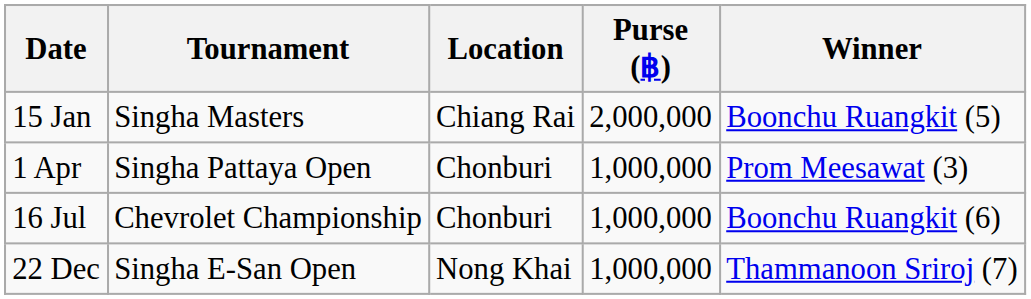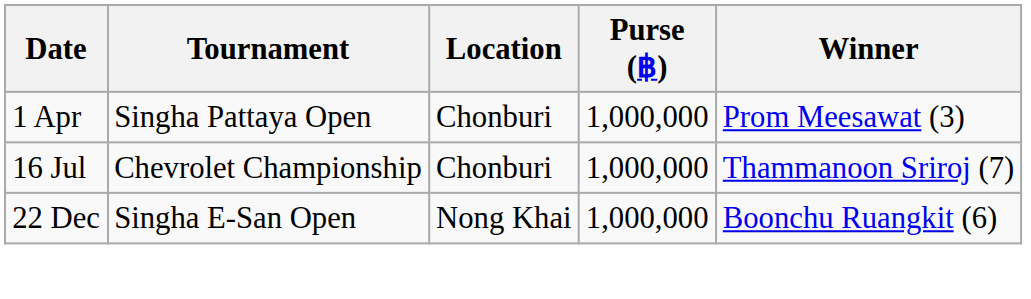 <table class="wikitable" style="font-size:95%">
 <tr>
 <th>Date</th>
 <th>Tournament</th>
 <th>Location</th>
 <th>Purse<br>(<a href='#'>฿</a>)</th>
 <th>Winner</th>
-</tr>
-<tr>
-<td>15 Jan</td>
-<td>Singha Masters</td>
-<td>Chiang Rai</td>
-<td align=right>2,000,000</td>
-<td> <a href='#'>Boonchu Ruangkit</a> (5)</td>
 </tr>
 <tr>
 <td>1 Apr</td>
 <td>Singha Pattaya Open</td>
 <td>Chonburi</td>
 <td align=right>1,000,000</td>
 <td> <a href='#'>Prom Meesawat</a> (3)</td>
 </tr>
 <tr>
 <td>16 Jul</td>
 <td>Chevrolet Championship</td>
 <td>Chonburi</td>
 <td align=right>1,000,000</td>
-<td> <a href='#'>Boonchu Ruangkit</a> (6)</td>
+<td> <a href='#'>Thammanoon Sriroj</a> (7)</td>
 </tr>
 <tr>
 <td>22 Dec</td>
 <td>Singha E-San Open</td>
 <td>Nong Khai</td>
 <td align=right>1,000,000</td>
-<td> <a href='#'>Thammanoon Sriroj</a> (7)</td>
+<td> <a href='#'>Boonchu Ruangkit</a> (6)</td>
 </tr>
 </table>
